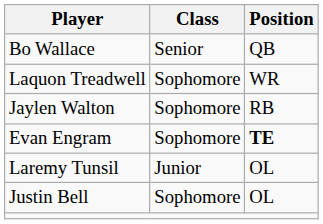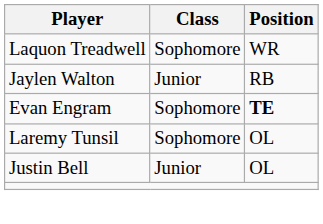 <table class="wikitable" border="1">
 <tr>
 <th>Player</th>
 <th>Class</th>
 <th>Position</th>
-</tr>
-<tr>
-<td>Bo Wallace</td>
-<td>Senior</td>
-<td>QB</td>
 </tr>
 <tr>
 <td>Laquon Treadwell</td>
 <td>Sophomore</td>
 <td>WR</td>
 </tr>
 <tr>
 <td>Jaylen Walton</td>
-<td>Sophomore</td>
+<td>Junior</td>
 <td>RB</td>
 </tr>
 <tr>
 <td>Evan Engram</td>
 <td>Sophomore</td>
 <td><strong>TE</strong></td>
 </tr>
 <tr>
 <td>Laremy Tunsil</td>
-<td>Junior</td>
+<td>Sophomore</td>
 <td>OL</td>
 </tr>
 <tr>
 <td>Justin Bell</td>
-<td>Sophomore</td>
+<td>Junior</td>
 <td>OL</td>
 </tr>
 <tr>
 <td colspan="3" style="font-size: 8pt" align="center"></td>
 </tr>
 </table>
